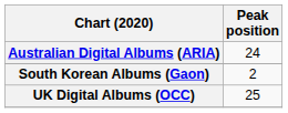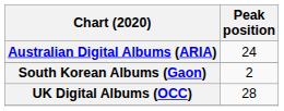 <table class="wikitable sortable plainrowheaders" style="text-align:center">
 <tr>
 <th scope="col">Chart (2020)</th>
 <th scope="col">Peak<br>position</th>
 </tr>
 <tr>
 <th scope="row"><a href='#'>Australian Digital Albums</a> (<a href='#'>ARIA</a>)</th>
 <td>24</td>
 </tr>
 <tr>
 </tr>
 <tr>
 <th scope="row">South Korean Albums (<a href='#'>Gaon</a>)</th>
 <td>2</td>
 </tr>
 <tr>
 <th scope="row">UK Digital Albums (<a href='#'>OCC</a>) </th>
-<td>25</td>
+<td>28</td>
 </tr>
 <tr>
 </tr>
 <tr>
 </tr>
 <tr>
 </tr>
 </table>
